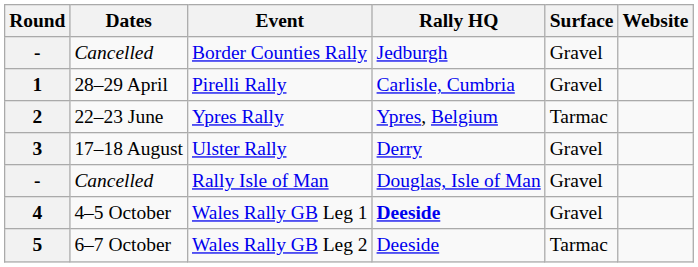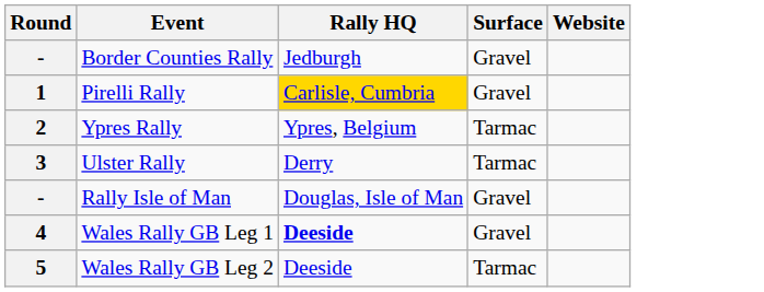 <table class="wikitable" style="font-size: 95%;">
 <tr>
 <th>Round</th>
-<th>Dates</th>
 <th>Event</th>
 <th>Rally HQ</th>
 <th>Surface</th>
 <th>Website</th>
 </tr>
 <tr>
 <th>-</th>
-<td><em>Cancelled</em></td>
 <td> <a href='#'>Border Counties Rally</a></td>
 <td><a href='#'>Jedburgh</a></td>
 <td>Gravel</td>
 <td></td>
 </tr>
 <tr>
 <th>1</th>
-<td>28–29 April</td>
 <td> <a href='#'>Pirelli Rally</a></td>
-<td><a href='#'>Carlisle, Cumbria</a></td>
+<td style="background: gold;"><a href='#'>Carlisle, Cumbria</a></td>
 <td>Gravel</td>
 <td></td>
 </tr>
 <tr>
 <th>2</th>
-<td>22–23 June</td>
 <td> <a href='#'>Ypres Rally</a></td>
 <td><a href='#'>Ypres</a>, <a href='#'>Belgium</a></td>
 <td>Tarmac</td>
 <td></td>
 </tr>
 <tr>
 <th>3</th>
-<td>17–18 August</td>
 <td> <a href='#'>Ulster Rally</a></td>
 <td><a href='#'>Derry</a></td>
-<td>Gravel</td>
+<td>Tarmac</td>
 <td></td>
 </tr>
 <tr>
 <th>-</th>
-<td><em>Cancelled</em></td>
 <td> <a href='#'>Rally Isle of Man</a></td>
 <td><a href='#'>Douglas, Isle of Man</a></td>
 <td>Gravel</td>
 <td></td>
 </tr>
 <tr>
 <th>4</th>
-<td>4–5 October</td>
 <td> <a href='#'>Wales Rally GB</a> Leg 1</td>
 <td><strong><a href='#'>Deeside</a></strong></td>
 <td>Gravel</td>
 <td></td>
 </tr>
 <tr>
 <th>5</th>
-<td>6–7 October</td>
 <td> <a href='#'>Wales Rally GB</a> Leg 2</td>
 <td><a href='#'>Deeside</a></td>
 <td>Tarmac</td>
 <td></td>
 </tr>
 </table>
